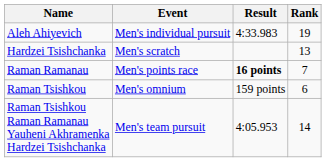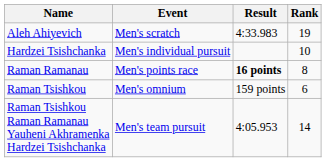 <table class="wikitable sortable">
 <tr>
 <th>Name</th>
 <th>Event</th>
 <th>Result</th>
 <th>Rank</th>
 </tr>
 <tr>
 <td><a href='#'>Aleh Ahiyevich</a></td>
-<td><a href='#'>Men's individual pursuit</a></td>
+<td><a href='#'>Men's scratch</a></td>
 <td>4:33.983</td>
 <td align=center>19</td>
 </tr>
 <tr>
 <td><a href='#'>Hardzei Tsishchanka</a></td>
-<td><a href='#'>Men's scratch</a></td>
+<td><a href='#'>Men's individual pursuit</a></td>
 <td></td>
-<td align=center>13</td>
+<td align=center>10</td>
 </tr>
 <tr>
 <td><a href='#'>Raman Ramanau</a></td>
 <td><a href='#'>Men's points race</a></td>
 <td><strong>16 points</strong></td>
-<td align=center>7</td>
+<td align=center>8</td>
 </tr>
 <tr>
 <td><a href='#'>Raman Tsishkou</a></td>
 <td><a href='#'>Men's omnium</a></td>
 <td>159 points</td>
 <td align=center>6</td>
 </tr>
 <tr>
 <td><a href='#'>Raman Tsishkou</a><br><a href='#'>Raman Ramanau</a><br><a href='#'>Yauheni Akhramenka</a><br><a href='#'>Hardzei Tsishchanka</a></td>
 <td><a href='#'>Men's team pursuit</a></td>
 <td>4:05.953</td>
 <td align=center>14</td>
 </tr>
 </table>
